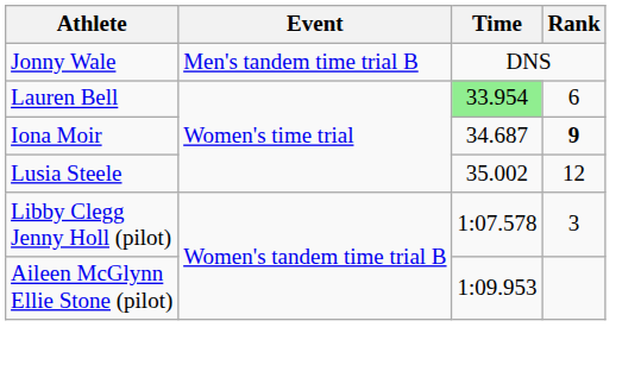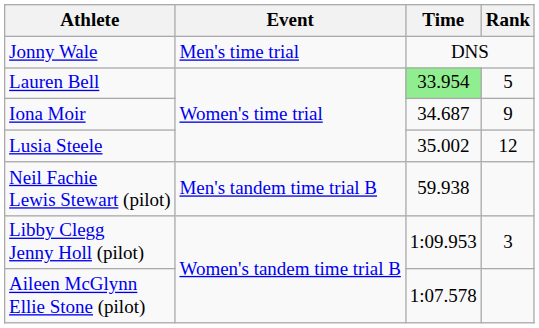 <table class="wikitable" style="font-size:90%;">
 <tr>
 <th>Athlete</th>
 <th>Event</th>
 <th>Time</th>
 <th>Rank</th>
 </tr>
 <tr align=center>
 <td align=left><a href='#'>Jonny Wale</a></td>
-<td align=left rowspan=1><a href='#'>Men's tandem time trial B</a></td>
+<td align=left rowspan=1><a href='#'>Men's time trial</a></td>
 <td colspan=2>DNS</td>
 </tr>
 <tr align=center>
 <td align=left><a href='#'>Lauren Bell</a></td>
 <td align=left rowspan=3><a href='#'>Women's time trial</a></td>
 <td style="background: lightgreen;">33.954</td>
-<td>6</td>
+<td>5</td>
 </tr>
 <tr align=center>
 <td align=left><a href='#'>Iona Moir</a></td>
 <td>34.687</td>
-<td><strong>9</strong></td>
+<td>9</td>
 </tr>
 <tr align=center>
 <td align=left><a href='#'>Lusia Steele</a></td>
 <td>35.002</td>
 <td>12</td>
 </tr>
 <tr align=center>
+<td align=left><a href='#'>Neil Fachie</a><br><a href='#'>Lewis Stewart</a> (pilot)</td>
+<td align=left rowspan=1><a href='#'>Men's tandem time trial B</a></td>
+<td>59.938</td>
+<td></td>
+</tr>
+<tr align=center>
 <td align=left><a href='#'>Libby Clegg</a><br><a href='#'>Jenny Holl</a> (pilot)</td>
 <td align=left rowspan=2><a href='#'>Women's tandem time trial B</a></td>
-<td>1:07.578</td>
+<td>1:09.953</td>
 <td>3</td>
 </tr>
 <tr align=center>
 <td align=left><a href='#'>Aileen McGlynn</a><br><a href='#'>Ellie Stone</a> (pilot)</td>
-<td>1:09.953</td>
+<td>1:07.578</td>
 <td></td>
 </tr>
 </table>
